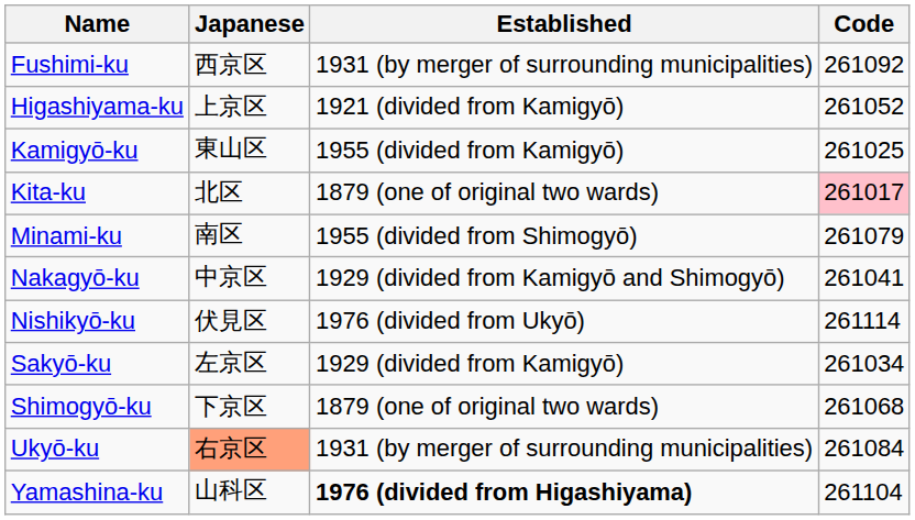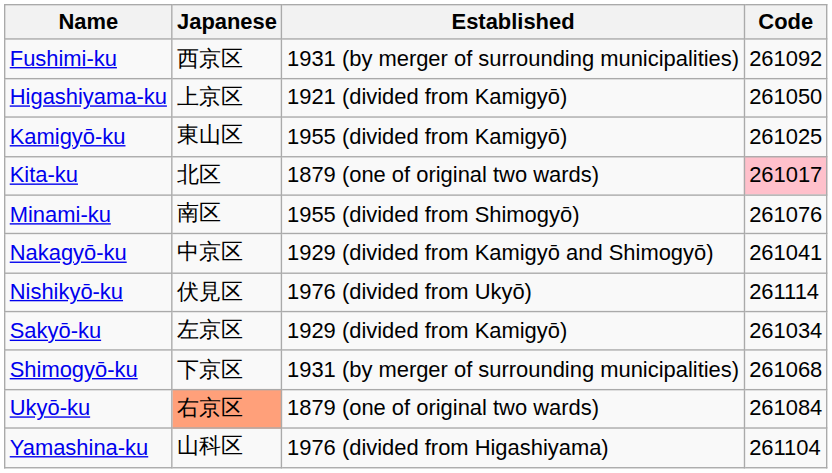 <table class="wikitable sortable">
 <tr>
 <th>Name</th>
 <th>Japanese</th>
 <th>Established</th>
 <th>Code</th>
 </tr>
 <tr>
 <td><a href='#'>Fushimi-ku</a></td>
 <td>西京区</td>
 <td>1931 (by merger of surrounding municipalities)</td>
 <td>261092</td>
 </tr>
 <tr>
 <td><a href='#'>Higashiyama-ku</a></td>
 <td>上京区</td>
 <td>1921 (divided from Kamigyō)</td>
-<td>261052</td>
+<td>261050</td>
 </tr>
 <tr>
 <td><a href='#'>Kamigyō-ku</a></td>
 <td>東山区</td>
 <td>1955 (divided from Kamigyō)</td>
 <td>261025</td>
 </tr>
 <tr>
 <td><a href='#'>Kita-ku</a></td>
 <td>北区</td>
 <td>1879 (one of original two wards)</td>
 <td style="background: pink;">261017</td>
 </tr>
 <tr>
 <td><a href='#'>Minami-ku</a></td>
 <td>南区</td>
 <td>1955 (divided from Shimogyō)</td>
-<td>261079</td>
+<td>261076</td>
 </tr>
 <tr>
 <td><a href='#'>Nakagyō-ku</a></td>
 <td>中京区</td>
 <td>1929 (divided from Kamigyō and Shimogyō)</td>
 <td>261041</td>
 </tr>
 <tr>
 <td><a href='#'>Nishikyō-ku</a></td>
 <td>伏見区</td>
 <td>1976 (divided from Ukyō)</td>
 <td>261114</td>
 </tr>
 <tr>
 <td><a href='#'>Sakyō-ku</a></td>
 <td>左京区</td>
 <td>1929 (divided from Kamigyō)</td>
 <td>261034</td>
 </tr>
 <tr>
 <td><a href='#'>Shimogyō-ku</a></td>
 <td>下京区</td>
-<td>1879 (one of original two wards)</td>
+<td>1931 (by merger of surrounding municipalities)</td>
 <td>261068</td>
 </tr>
 <tr>
 <td><a href='#'>Ukyō-ku</a></td>
 <td style="background: lightsalmon;">右京区</td>
-<td>1931 (by merger of surrounding municipalities)</td>
+<td>1879 (one of original two wards)</td>
 <td>261084</td>
 </tr>
 <tr>
 <td><a href='#'>Yamashina-ku</a></td>
 <td>山科区</td>
-<td><strong>1976 (divided from Higashiyama)</strong></td>
+<td>1976 (divided from Higashiyama)</td>
 <td>261104</td>
 </tr>
 </table>
